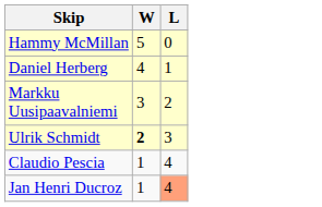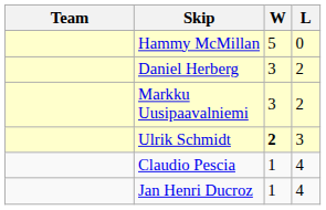 <table class="wikitable">
 <tr>
+<th width="120">Team</th>
 <th width="120">Skip</th>
 <th width="20">W</th>
 <th width="20">L</th>
 </tr>
 <tr bgcolor="#ffffcc">
+<td></td>
 <td><a href='#'>Hammy McMillan</a></td>
 <td>5</td>
 <td>0</td>
 </tr>
 <tr bgcolor="#ffffcc">
+<td></td>
 <td><a href='#'>Daniel Herberg</a></td>
-<td>4</td>
-<td>1</td>
+<td>3</td>
+<td>2</td>
 </tr>
 <tr bgcolor="#ffffcc">
+<td></td>
 <td><a href='#'>Markku Uusipaavalniemi</a></td>
 <td>3</td>
 <td>2</td>
 </tr>
 <tr bgcolor="#ffffcc">
+<td></td>
 <td><a href='#'>Ulrik Schmidt</a></td>
 <td><strong>2</strong></td>
 <td>3</td>
 </tr>
 <tr>
+<td></td>
 <td><a href='#'>Claudio Pescia</a></td>
 <td>1</td>
 <td>4</td>
 </tr>
 <tr>
+<td></td>
 <td><a href='#'>Jan Henri Ducroz</a></td>
 <td>1</td>
-<td style="background: lightsalmon;">4</td>
+<td>4</td>
 </tr>
 </table>
